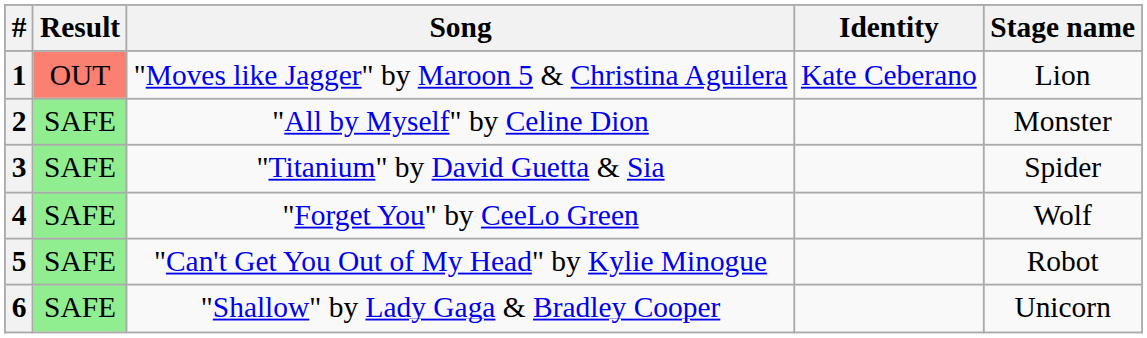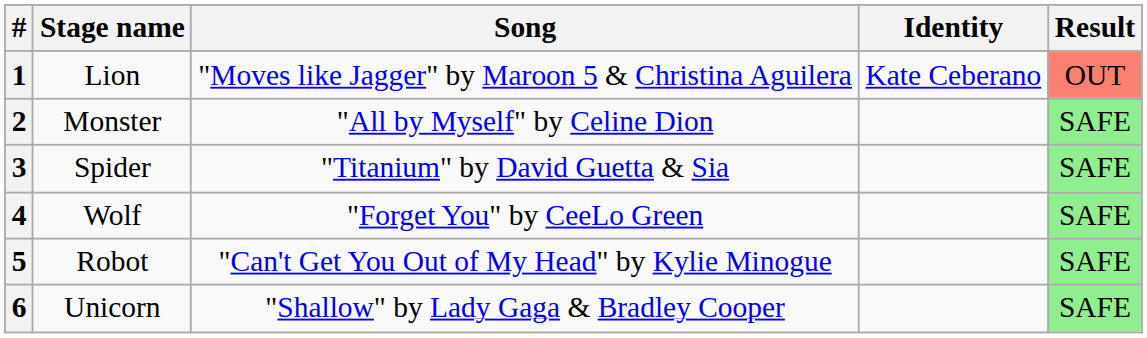 <table class="wikitable plainrowheaders" style="text-align: center;">
 <tr>
 <th>#</th>
-<th>Result</th>
+<th>Stage name</th>
 <th>Song</th>
 <th>Identity</th>
-<th>Stage name</th>
+<th>Result</th>
 </tr>
 <tr>
 <th>1</th>
-<td bgcolor=salmon>OUT</td>
+<td>Lion</td>
 <td>"<a href='#'>Moves like Jagger</a>" by <a href='#'>Maroon 5</a> & <a href='#'>Christina Aguilera</a></td>
 <td><a href='#'>Kate Ceberano</a></td>
-<td>Lion</td>
+<td bgcolor=salmon>OUT</td>
 </tr>
 <tr>
 <th>2</th>
-<td bgcolor=lightgreen>SAFE</td>
+<td>Monster</td>
 <td>"<a href='#'>All by Myself</a>" by <a href='#'>Celine Dion</a></td>
 <td></td>
-<td>Monster</td>
+<td bgcolor=lightgreen>SAFE</td>
 </tr>
 <tr>
 <th>3</th>
-<td bgcolor=lightgreen>SAFE</td>
+<td>Spider</td>
 <td>"<a href='#'>Titanium</a>" by <a href='#'>David Guetta</a> & <a href='#'>Sia</a></td>
 <td></td>
-<td>Spider</td>
+<td bgcolor=lightgreen>SAFE</td>
 </tr>
 <tr>
 <th>4</th>
-<td bgcolor=lightgreen>SAFE</td>
+<td>Wolf</td>
 <td>"<a href='#'>Forget You</a>" by <a href='#'>CeeLo Green</a></td>
 <td></td>
-<td>Wolf</td>
+<td bgcolor=lightgreen>SAFE</td>
 </tr>
 <tr>
 <th>5</th>
-<td bgcolor=lightgreen>SAFE</td>
+<td>Robot</td>
 <td>"<a href='#'>Can't Get You Out of My Head</a>" by <a href='#'>Kylie Minogue</a></td>
 <td></td>
-<td>Robot</td>
+<td bgcolor=lightgreen>SAFE</td>
 </tr>
 <tr>
 <th>6</th>
-<td bgcolor=lightgreen>SAFE</td>
+<td>Unicorn</td>
 <td>"<a href='#'>Shallow</a>" by <a href='#'>Lady Gaga</a> & <a href='#'>Bradley Cooper</a></td>
 <td></td>
-<td>Unicorn</td>
+<td bgcolor=lightgreen>SAFE</td>
 </tr>
 </table>
